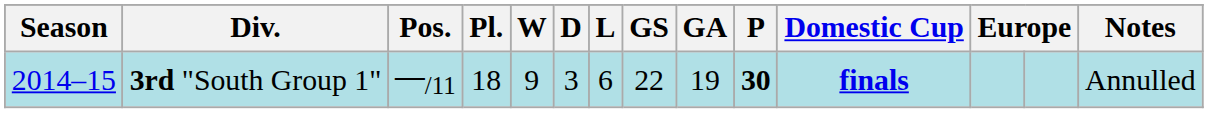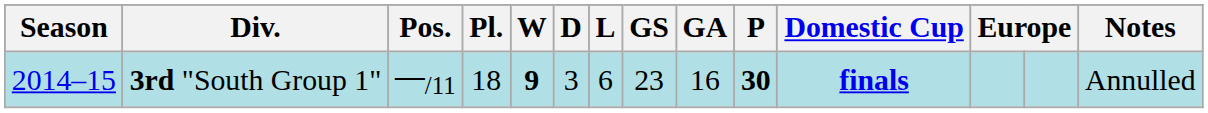 <table class="wikitable" style="text-align:center;">
 <tr style="background:#efefef;">
 <th>Season</th>
 <th>Div.</th>
 <th>Pos.</th>
 <th>Pl.</th>
 <th>W</th>
 <th>D</th>
 <th>L</th>
 <th>GS</th>
 <th>GA</th>
 <th>P</th>
 <th><a href='#'>Domestic Cup</a></th>
 <th colspan=2>Europe</th>
 <th>Notes</th>
 </tr>
 <tr  align=center bgcolor=PowderBlue>
 <td><a href='#'>2014–15</a></td>
 <td><strong>3rd</strong> "South Group 1"<br></td>
 <td><strong>—</strong><sub>/11</sub></td>
 <td>18</td>
-<td>9</td>
+<td><strong>9</strong></td>
 <td>3</td>
 <td>6</td>
-<td>22</td>
-<td>19</td>
+<td>23</td>
+<td>16</td>
 <td><strong>30</strong></td>
 <td align=center><strong><a href='#'> finals</a></strong></td>
 <td></td>
 <td></td>
 <td>Annulled</td>
 </tr>
 </table>
